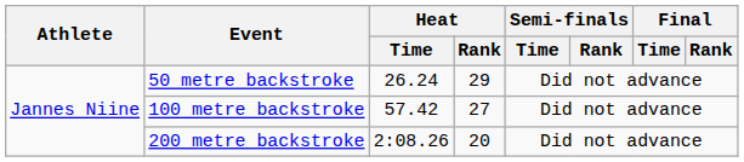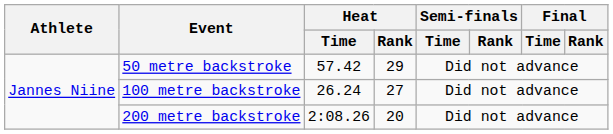 <table class="wikitable" style="font-size:90%; text-align:center">
 <tr>
 <th rowspan="2">Athlete</th>
 <th rowspan="2">Event</th>
 <th colspan="2">Heat</th>
 <th colspan="2">Semi-finals</th>
 <th colspan="2">Final</th>
 </tr>
 <tr>
 <th>Time</th>
 <th>Rank</th>
 <th>Time</th>
 <th>Rank</th>
 <th>Time</th>
 <th>Rank</th>
 </tr>
 <tr>
 <td align="left" rowspan="3"><a href='#'>Jannes Niine</a></td>
 <td align="left"><a href='#'>50 metre backstroke</a></td>
-<td>26.24</td>
+<td>57.42</td>
 <td>29</td>
 <td colspan="4">Did not advance</td>
 </tr>
 <tr>
 <td align="left"><a href='#'>100 metre backstroke</a></td>
-<td>57.42</td>
+<td>26.24</td>
 <td>27</td>
 <td colspan="4">Did not advance</td>
 </tr>
 <tr>
 <td align="left"><a href='#'>200 metre backstroke</a></td>
 <td>2:08.26</td>
 <td>20</td>
 <td colspan="4">Did not advance</td>
 </tr>
 </table>
